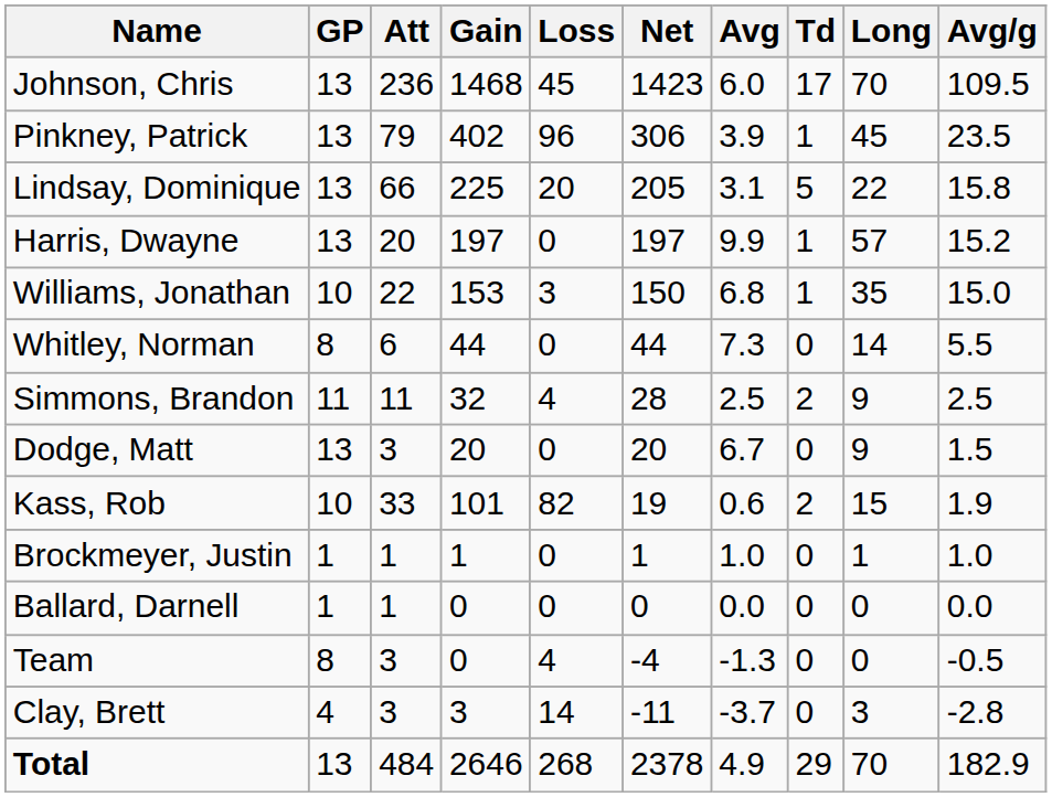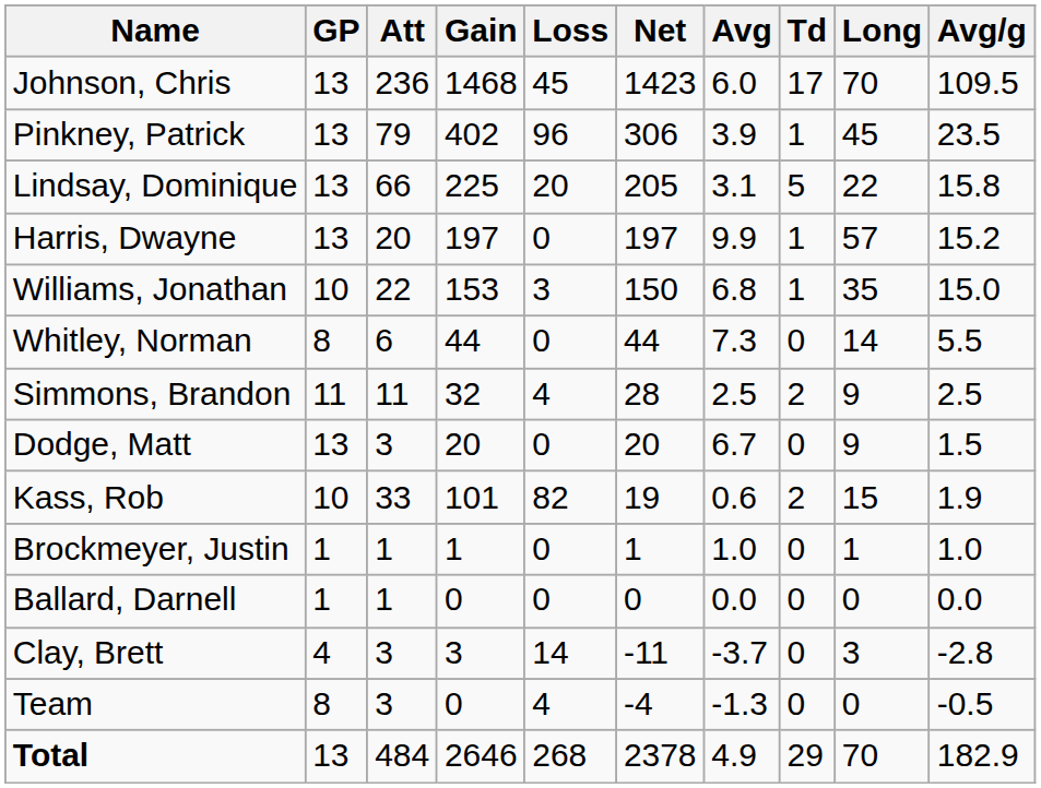 <table Class="wikitable" Style="white-space:nowrap;">
 <tr>
 <th>Name</th>
 <th>GP</th>
 <th>Att</th>
 <th>Gain</th>
 <th>Loss</th>
 <th>Net</th>
 <th>Avg</th>
 <th>Td</th>
 <th>Long</th>
 <th>Avg/g</th>
 </tr>
 <tr>
 <td>Johnson, Chris</td>
 <td>13</td>
 <td>236</td>
 <td>1468</td>
 <td>45</td>
 <td>1423</td>
 <td>6.0</td>
 <td>17</td>
 <td>70</td>
 <td>109.5</td>
 </tr>
 <tr>
 <td>Pinkney, Patrick</td>
 <td>13</td>
 <td>79</td>
 <td>402</td>
 <td>96</td>
 <td>306</td>
 <td>3.9</td>
 <td>1</td>
 <td>45</td>
 <td>23.5</td>
 </tr>
 <tr>
 <td>Lindsay, Dominique</td>
 <td>13</td>
 <td>66</td>
 <td>225</td>
 <td>20</td>
 <td>205</td>
 <td>3.1</td>
 <td>5</td>
 <td>22</td>
 <td>15.8</td>
 </tr>
 <tr>
 <td>Harris, Dwayne</td>
 <td>13</td>
 <td>20</td>
 <td>197</td>
 <td>0</td>
 <td>197</td>
 <td>9.9</td>
 <td>1</td>
 <td>57</td>
 <td>15.2</td>
 </tr>
 <tr>
 <td>Williams, Jonathan</td>
 <td>10</td>
 <td>22</td>
 <td>153</td>
 <td>3</td>
 <td>150</td>
 <td>6.8</td>
 <td>1</td>
 <td>35</td>
 <td>15.0</td>
 </tr>
 <tr>
 <td>Whitley, Norman</td>
 <td>8</td>
 <td>6</td>
 <td>44</td>
 <td>0</td>
 <td>44</td>
 <td>7.3</td>
 <td>0</td>
 <td>14</td>
 <td>5.5</td>
 </tr>
 <tr>
 <td>Simmons, Brandon</td>
 <td>11</td>
 <td>11</td>
 <td>32</td>
 <td>4</td>
 <td>28</td>
 <td>2.5</td>
 <td>2</td>
 <td>9</td>
 <td>2.5</td>
 </tr>
 <tr>
 <td>Dodge, Matt</td>
 <td>13</td>
 <td>3</td>
 <td>20</td>
 <td>0</td>
 <td>20</td>
 <td>6.7</td>
 <td>0</td>
 <td>9</td>
 <td>1.5</td>
 </tr>
 <tr>
 <td>Kass, Rob</td>
 <td>10</td>
 <td>33</td>
 <td>101</td>
 <td>82</td>
 <td>19</td>
 <td>0.6</td>
 <td>2</td>
 <td>15</td>
 <td>1.9</td>
 </tr>
 <tr>
 <td>Brockmeyer, Justin</td>
 <td>1</td>
 <td>1</td>
 <td>1</td>
 <td>0</td>
 <td>1</td>
 <td>1.0</td>
 <td>0</td>
 <td>1</td>
 <td>1.0</td>
 </tr>
 <tr>
 <td>Ballard, Darnell</td>
 <td>1</td>
 <td>1</td>
 <td>0</td>
 <td>0</td>
 <td>0</td>
 <td>0.0</td>
 <td>0</td>
 <td>0</td>
 <td>0.0</td>
 </tr>
 <tr>
+<td>Clay, Brett</td>
+<td>4</td>
+<td>3</td>
+<td>3</td>
+<td>14</td>
+<td>-11</td>
+<td>-3.7</td>
+<td>0</td>
+<td>3</td>
+<td>-2.8</td>
+</tr>
+<tr>
 <td>Team</td>
 <td>8</td>
 <td>3</td>
 <td>0</td>
 <td>4</td>
 <td>-4</td>
 <td>-1.3</td>
 <td>0</td>
 <td>0</td>
 <td>-0.5</td>
-</tr>
-<tr>
-<td>Clay, Brett</td>
-<td>4</td>
-<td>3</td>
-<td>3</td>
-<td>14</td>
-<td>-11</td>
-<td>-3.7</td>
-<td>0</td>
-<td>3</td>
-<td>-2.8</td>
 </tr>
 <tr>
 <td><strong>Total</strong></td>
 <td>13</td>
 <td>484</td>
 <td>2646</td>
 <td>268</td>
 <td>2378</td>
 <td>4.9</td>
 <td>29</td>
 <td>70</td>
 <td>182.9</td>
 </tr>
 </table>
